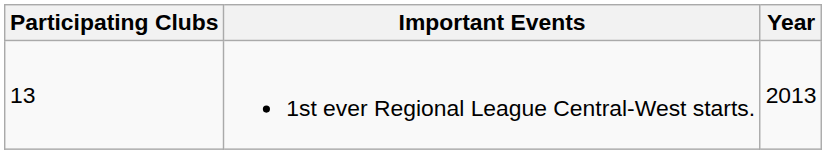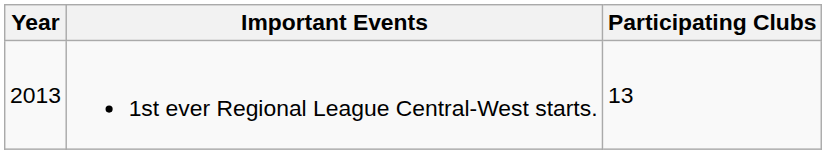 <table class="wikitable">
 <tr>
+<th>Year</th>
+<th>Important Events</th>
 <th>Participating Clubs</th>
-<th>Important Events</th>
-<th>Year</th>
 </tr>
 <tr>
+<td>2013</td>
+<td><br><ul><li>1st ever Regional League Central-West starts.</li></ul></td>
 <td>13</td>
-<td><br><ul><li>1st ever Regional League Central-West starts.</li></ul></td>
-<td>2013</td>
 </tr>
 </table>
